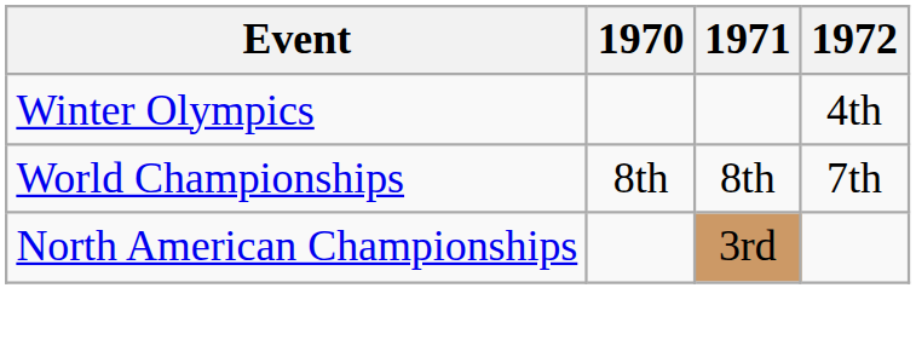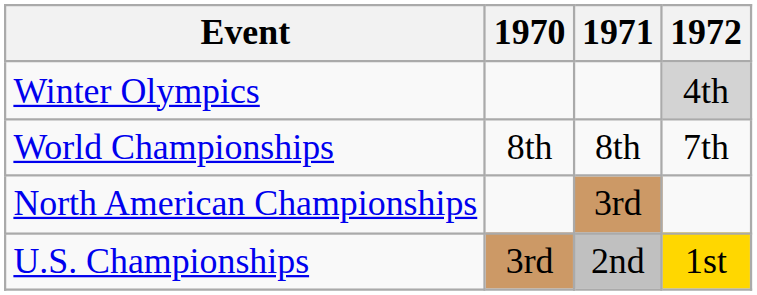 <table class="wikitable" style="text-align:center">
 <tr>
 <th>Event</th>
 <th>1970</th>
 <th>1971</th>
 <th>1972</th>
 </tr>
 <tr>
 <td align=left><a href='#'>Winter Olympics</a></td>
 <td></td>
 <td></td>
-<td>4th</td>
+<td style="background: lightgrey;">4th</td>
 </tr>
 <tr>
 <td align=left><a href='#'>World Championships</a></td>
 <td>8th</td>
 <td>8th</td>
 <td>7th</td>
 </tr>
 <tr>
 <td align=left><a href='#'>North American Championships</a></td>
 <td></td>
 <td bgcolor=cc9966>3rd</td>
 <td></td>
 </tr>
+<tr>
+<td align=left><a href='#'>U.S. Championships</a></td>
+<td bgcolor=cc9966>3rd</td>
+<td bgcolor=silver>2nd</td>
+<td bgcolor=gold>1st</td>
+</tr>
 </table>
